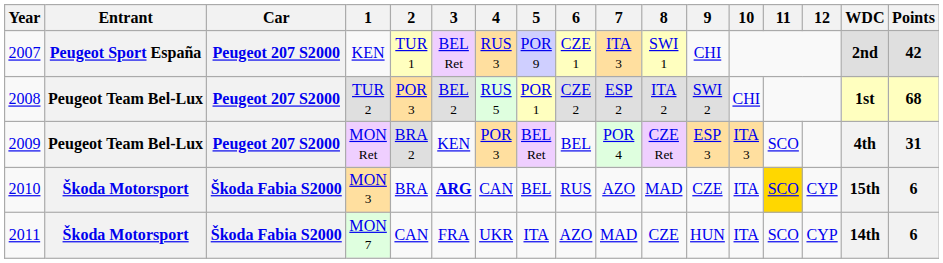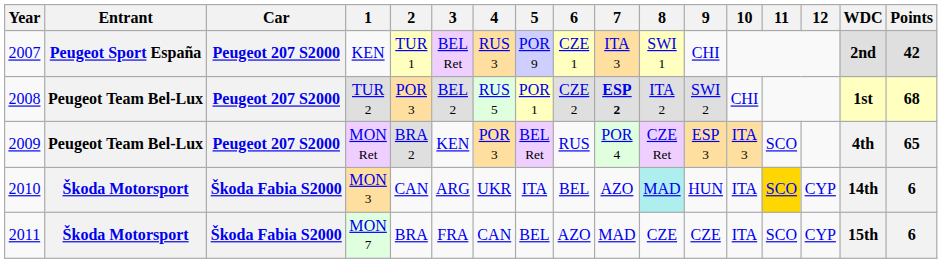 <table class="wikitable" border="1" style="text-align:center; font-size:85%;">
 <tr>
 <th>Year</th>
 <th>Entrant</th>
 <th>Car</th>
 <th>1</th>
 <th>2</th>
 <th>3</th>
 <th>4</th>
 <th>5</th>
 <th>6</th>
 <th>7</th>
 <th>8</th>
 <th>9</th>
 <th>10</th>
 <th>11</th>
 <th>12</th>
 <th>WDC</th>
 <th>Points</th>
 </tr>
 <tr>
 <td><a href='#'>2007</a></td>
 <th nowrap><a href='#'>Peugeot Sport</a> España</th>
 <th nowrap><a href='#'>Peugeot 207 S2000</a></th>
 <td><a href='#'>KEN</a></td>
 <td style="background:#ffffbf;"><a href='#'>TUR</a><br><small>1</small></td>
 <td style="background:#EFCFFF;"><a href='#'>BEL</a><br><small>Ret</small></td>
 <td style="background:#ffdf9f;"><a href='#'>RUS</a><br><small>3</small></td>
 <td style="background:#cfcfff;"><a href='#'>POR</a><br><small>9</small></td>
 <td style="background:#ffffbf;"><a href='#'>CZE</a><br><small>1</small></td>
 <td style="background:#ffdf9f;"><a href='#'>ITA</a><br><small>3</small></td>
 <td style="background:#ffffbf;"><a href='#'>SWI</a><br><small>1</small></td>
 <td><a href='#'>CHI</a></td>
 <td colspan=3></td>
 <td style="background:#dfdfdf;"><strong>2nd</strong></td>
 <td style="background:#dfdfdf;"><strong>42</strong></td>
 </tr>
 <tr>
 <td><a href='#'>2008</a></td>
 <th nowrap>Peugeot Team Bel-Lux</th>
 <th nowrap><a href='#'>Peugeot 207 S2000</a></th>
 <td style="background:#dfdfdf;"><a href='#'>TUR</a><br><small>2</small></td>
 <td style="background:#ffdf9f;"><a href='#'>POR</a><br><small>3</small></td>
 <td style="background:#dfdfdf;"><a href='#'>BEL</a><br><small>2</small></td>
 <td style="background:#dfffdf;"><a href='#'>RUS</a><br><small>5</small></td>
 <td style="background:#ffffbf;"><a href='#'>POR</a><br><small>1</small></td>
 <td style="background:#dfdfdf;"><a href='#'>CZE</a><br><small>2</small></td>
-<td style="background:#dfdfdf;"><a href='#'>ESP</a><br><small>2</small></td>
+<td style="background:#dfdfdf;"><strong><a href='#'>ESP</a><br><small>2</small></strong></td>
 <td style="background:#dfdfdf;"><a href='#'>ITA</a><br><small>2</small></td>
 <td style="background:#dfdfdf;"><a href='#'>SWI</a><br><small>2</small></td>
 <td><a href='#'>CHI</a></td>
 <td colspan=2></td>
 <td style="background:#ffffbf;"><strong>1st</strong></td>
 <td style="background:#ffffbf;"><strong>68</strong></td>
 </tr>
 <tr>
 <td><a href='#'>2009</a></td>
 <th nowrap>Peugeot Team Bel-Lux</th>
 <th nowrap><a href='#'>Peugeot 207 S2000</a></th>
 <td style="background:#EFCFFF;"><a href='#'>MON</a><br><small>Ret</small></td>
 <td style="background:#dfdfdf;"><a href='#'>BRA</a><br><small>2</small></td>
 <td><a href='#'>KEN</a></td>
 <td style="background:#ffdf9f;"><a href='#'>POR</a><br><small>3</small></td>
 <td style="background:#EFCFFF;"><a href='#'>BEL</a><br><small>Ret</small></td>
-<td><a href='#'>BEL</a></td>
+<td><a href='#'>RUS</a></td>
 <td style="background:#dfffdf;"><a href='#'>POR</a><br><small>4</small></td>
 <td style="background:#EFCFFF;"><a href='#'>CZE</a><br><small>Ret</small></td>
 <td style="background:#ffdf9f;"><a href='#'>ESP</a><br><small>3</small></td>
 <td style="background:#ffdf9f;"><a href='#'>ITA</a><br><small>3</small></td>
 <td><a href='#'>SCO</a></td>
 <td></td>
 <th>4th</th>
-<th>31</th>
+<th>65</th>
 </tr>
 <tr>
 <td><a href='#'>2010</a></td>
 <th nowrap><a href='#'>Škoda Motorsport</a></th>
 <th nowrap><a href='#'>Škoda Fabia S2000</a></th>
 <td style="background:#ffdf9f;"><a href='#'>MON</a><br><small>3</small></td>
-<td><a href='#'>BRA</a></td>
-<td><strong><a href='#'>ARG</a></strong></td>
 <td><a href='#'>CAN</a></td>
+<td><a href='#'>ARG</a></td>
+<td><a href='#'>UKR</a></td>
+<td><a href='#'>ITA</a></td>
 <td><a href='#'>BEL</a></td>
-<td><a href='#'>RUS</a></td>
 <td><a href='#'>AZO</a></td>
-<td><a href='#'>MAD</a></td>
-<td><a href='#'>CZE</a></td>
+<td style="background: paleturquoise;"><a href='#'>MAD</a></td>
+<td><a href='#'>HUN</a></td>
 <td><a href='#'>ITA</a></td>
 <td style="background: gold;"><a href='#'>SCO</a></td>
 <td><a href='#'>CYP</a></td>
-<th>15th</th>
+<th>14th</th>
 <th>6</th>
 </tr>
 <tr>
 <td><a href='#'>2011</a></td>
 <th nowrap><a href='#'>Škoda Motorsport</a></th>
 <th nowrap><a href='#'>Škoda Fabia S2000</a></th>
 <td style="background:#dfffdf;"><a href='#'>MON</a><br><small>7</small></td>
+<td><a href='#'>BRA</a></td>
+<td><a href='#'>FRA</a></td>
 <td><a href='#'>CAN</a></td>
-<td><a href='#'>FRA</a></td>
-<td><a href='#'>UKR</a></td>
-<td><a href='#'>ITA</a></td>
+<td><a href='#'>BEL</a></td>
 <td><a href='#'>AZO</a></td>
 <td><a href='#'>MAD</a></td>
 <td><a href='#'>CZE</a></td>
-<td><a href='#'>HUN</a></td>
+<td><a href='#'>CZE</a></td>
 <td><a href='#'>ITA</a></td>
 <td><a href='#'>SCO</a></td>
 <td><a href='#'>CYP</a></td>
-<th>14th</th>
+<th>15th</th>
 <th>6</th>
 </tr>
 </table>
